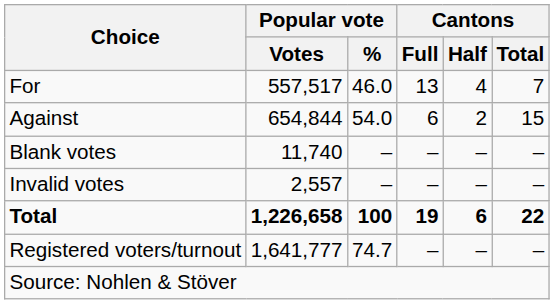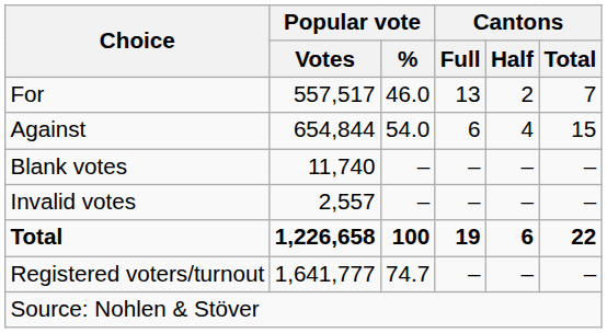 <table class=wikitable style=text-align:right>
 <tr>
 <th rowspan=2>Choice</th>
 <th colspan=2>Popular vote</th>
 <th colspan=3>Cantons</th>
 </tr>
 <tr>
 <th>Votes</th>
 <th>%</th>
 <th>Full</th>
 <th>Half</th>
 <th>Total</th>
 </tr>
 <tr>
 <td align=left>For</td>
 <td>557,517</td>
 <td>46.0</td>
 <td>13</td>
-<td>4</td>
+<td>2</td>
 <td>7</td>
 </tr>
 <tr>
 <td align=left>Against</td>
 <td>654,844</td>
 <td>54.0</td>
 <td>6</td>
-<td>2</td>
+<td>4</td>
 <td>15</td>
 </tr>
 <tr>
 <td align=left>Blank votes</td>
 <td>11,740</td>
 <td>–</td>
 <td>–</td>
 <td>–</td>
 <td>–</td>
 </tr>
 <tr>
 <td align=left>Invalid votes</td>
 <td>2,557</td>
 <td>–</td>
 <td>–</td>
 <td>–</td>
 <td>–</td>
 </tr>
 <tr>
 <td align=left><strong>Total</strong></td>
 <td><strong>1,226,658</strong></td>
 <td><strong>100</strong></td>
 <td><strong>19</strong></td>
 <td><strong>6</strong></td>
 <td><strong>22</strong></td>
 </tr>
 <tr>
 <td align=left>Registered voters/turnout</td>
 <td>1,641,777</td>
 <td>74.7</td>
 <td>–</td>
 <td>–</td>
 <td>–</td>
 </tr>
 <tr>
 <td align=left colspan=6>Source: Nohlen & Stöver</td>
 </tr>
 </table>
